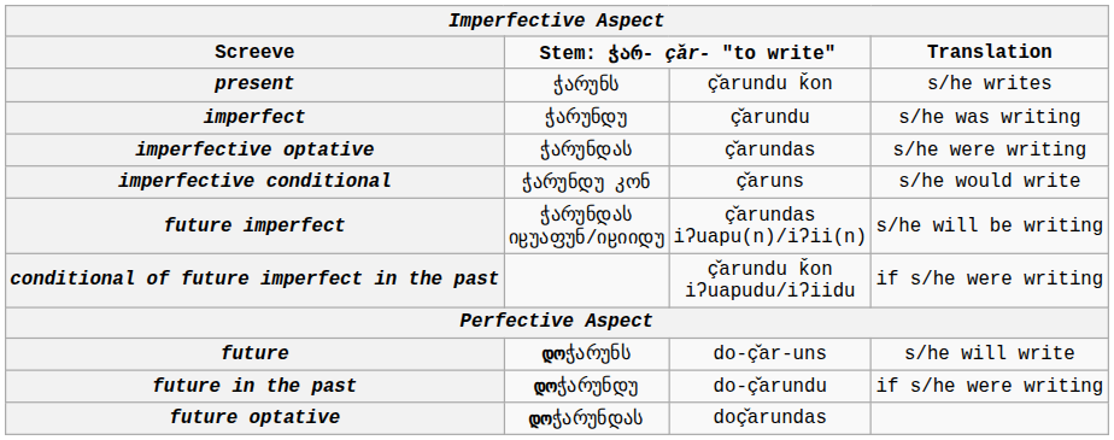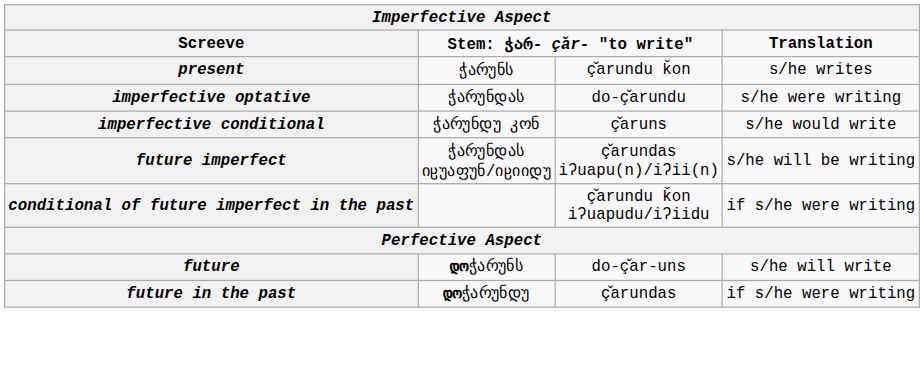 <table class="wikitable" style="text-align:center;">
 <tr>
 <th colspan="4"><em>Imperfective Aspect</em></th>
 </tr>
 <tr>
 <th><strong>Screeve</strong></th>
 <td colspan="2"><strong>Stem: ჭარ- <em>ç̌ar-</em>  "to write"</strong></td>
 <td><strong>Translation</strong></td>
 </tr>
 <tr>
 <th><em>present</em></th>
 <td>ჭარუნს</td>
 <td>ç̌arundu ǩon</td>
 <td>s/he writes</td>
 </tr>
 <tr>
-<th><em>imperfect</em></th>
-<td>ჭარუნდუ</td>
-<td>ç̌arundu</td>
-<td>s/he was writing</td>
-</tr>
-<tr>
 <th><em>imperfective optative</em></th>
 <td>ჭარუნდას</td>
-<td>ç̌arundas</td>
+<td>do-ç̌arundu</td>
 <td>s/he were writing</td>
 </tr>
 <tr>
 <th><em>imperfective conditional</em></th>
 <td>ჭარუნდუ კონ</td>
 <td>ç̌aruns</td>
 <td>s/he would write</td>
 </tr>
 <tr>
 <th><em>future imperfect</em></th>
 <td>ჭარუნდას<br>იჸუაფუნ/იჸიიდუ</td>
 <td>ç̌arundas<br>iʔuapu(n)/iʔii(n)</td>
 <td>s/he will be writing</td>
 </tr>
 <tr>
 <th><em>conditional of future imperfect in the past</em></th>
 <td></td>
 <td>ç̌arundu ǩon<br>iʔuapudu/iʔiidu</td>
 <td>if s/he were writing</td>
 </tr>
 <tr>
 <th colspan="4"><em>Perfective Aspect</em></th>
 </tr>
 <tr>
 <th><em>future</em></th>
 <td><strong>დო</strong>ჭარუნს</td>
 <td>do-ç̌ar-uns</td>
 <td>s/he will write</td>
 </tr>
 <tr>
 <th><em>future in the past</em></th>
 <td><strong>დო</strong>ჭარუნდუ</td>
-<td>do-ç̌arundu</td>
+<td>ç̌arundas</td>
 <td>if s/he were writing</td>
 </tr>
-<tr>
-<th><em>future optative</em></th>
-<td><strong>დო</strong>ჭარუნდას</td>
-<td>doç̌arundas</td>
-<td></td>
-</tr>
 </table>
